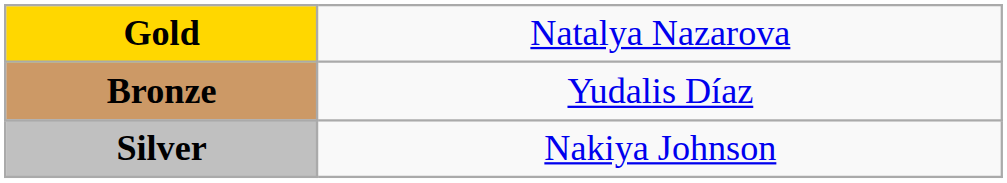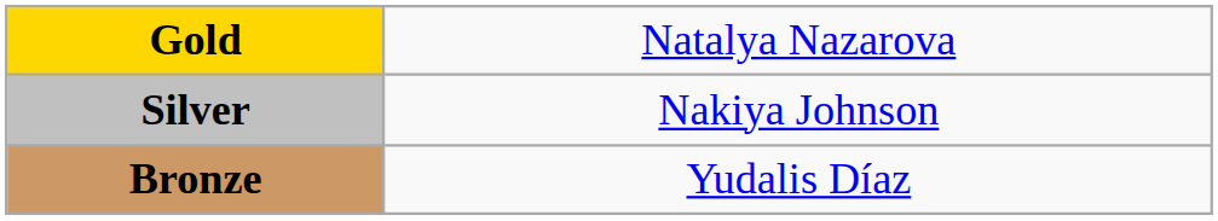 <table class="wikitable" style="text-align:center; " width="35%">
 <tr>
 <td bgcolor="gold"><strong>Gold</strong></td>
 <td><a href='#'>Natalya Nazarova</a><br>  <small><em></em></small></td>
 </tr>
 <tr>
+<td bgcolor="silver"><strong>Silver</strong></td>
+<td><a href='#'>Nakiya Johnson</a><br>  <small><em></em></small></td>
+</tr>
+<tr>
 <td bgcolor="CC9966"><strong>Bronze</strong></td>
 <td><a href='#'>Yudalis Díaz</a><br>  <small><em></em></small></td>
 </tr>
-<tr>
-<td bgcolor="silver"><strong>Silver</strong></td>
-<td><a href='#'>Nakiya Johnson</a><br>  <small><em></em></small></td>
-</tr>
 </table>
